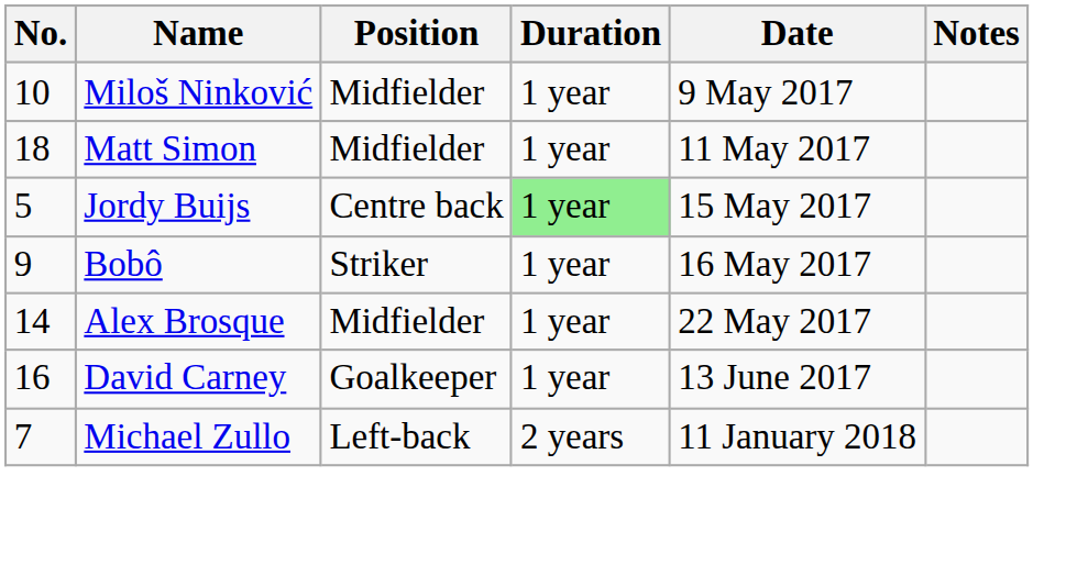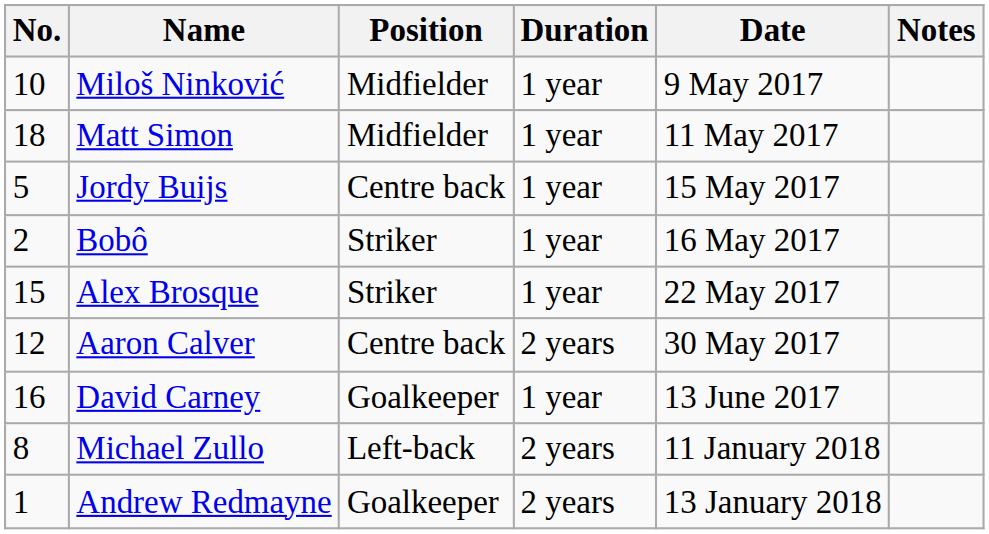 <table class="wikitable">
 <tr>
 <th>No.</th>
 <th>Name</th>
 <th>Position</th>
 <th>Duration</th>
 <th>Date</th>
 <th>Notes</th>
 </tr>
 <tr>
 <td>10</td>
 <td> <a href='#'>Miloš Ninković</a></td>
 <td>Midfielder</td>
 <td>1 year</td>
 <td>9 May 2017</td>
 <td></td>
 </tr>
 <tr>
 <td>18</td>
 <td><a href='#'>Matt Simon</a></td>
 <td>Midfielder</td>
 <td>1 year</td>
 <td>11 May 2017</td>
 <td></td>
 </tr>
 <tr>
 <td>5</td>
 <td> <a href='#'>Jordy Buijs</a></td>
 <td>Centre back</td>
-<td style="background: lightgreen;">1 year</td>
+<td>1 year</td>
 <td>15 May 2017</td>
 <td></td>
 </tr>
 <tr>
-<td>9</td>
+<td>2</td>
 <td> <a href='#'>Bobô</a></td>
 <td>Striker</td>
 <td>1 year</td>
 <td>16 May 2017</td>
 <td></td>
 </tr>
 <tr>
-<td>14</td>
+<td>15</td>
 <td><a href='#'>Alex Brosque</a></td>
-<td>Midfielder</td>
+<td>Striker</td>
 <td>1 year</td>
 <td>22 May 2017</td>
+<td></td>
+</tr>
+<tr>
+<td>12</td>
+<td><a href='#'>Aaron Calver</a></td>
+<td>Centre back</td>
+<td>2 years</td>
+<td>30 May 2017</td>
 <td></td>
 </tr>
 <tr>
 <td>16</td>
 <td><a href='#'>David Carney</a></td>
 <td>Goalkeeper</td>
 <td>1 year</td>
 <td>13 June 2017</td>
 <td></td>
 </tr>
 <tr>
-<td>7</td>
+<td>8</td>
 <td><a href='#'>Michael Zullo</a></td>
 <td>Left-back</td>
 <td>2 years</td>
 <td>11 January 2018</td>
 <td></td>
 </tr>
+<tr>
+<td>1</td>
+<td><a href='#'>Andrew Redmayne</a></td>
+<td>Goalkeeper</td>
+<td>2 years</td>
+<td>13 January 2018</td>
+<td></td>
+</tr>
 </table>
